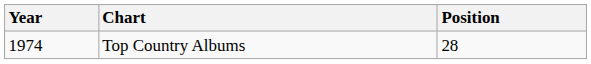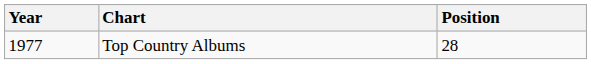 <table class="wikitable" style="margin-top: 0" width="550px">
 <tr>
 <th style="text-align: left">Year</th>
 <th style="text-align: left">Chart</th>
 <th style="text-align: left">Position</th>
 </tr>
 <tr>
-<td>1974</td>
+<td>1977</td>
 <td>Top Country Albums</td>
 <td>28</td>
 </tr>
 </table>
